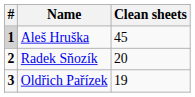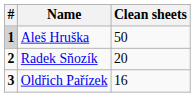 <table class="wikitable">
 <tr>
 <th>#</th>
 <th>Name</th>
 <th>Clean sheets</th>
 </tr>
 <tr>
 <td style="background: lightgrey;"><strong>1</strong></td>
 <td> <a href='#'>Aleš Hruška</a></td>
-<td>45</td>
+<td>50</td>
 </tr>
 <tr>
 <td><strong>2</strong></td>
 <td> <a href='#'>Radek Sňozík</a></td>
 <td>20</td>
 </tr>
 <tr>
 <td><strong>3</strong></td>
 <td> <a href='#'>Oldřich Pařízek</a></td>
-<td>19</td>
+<td>16</td>
 </tr>
 </table>
